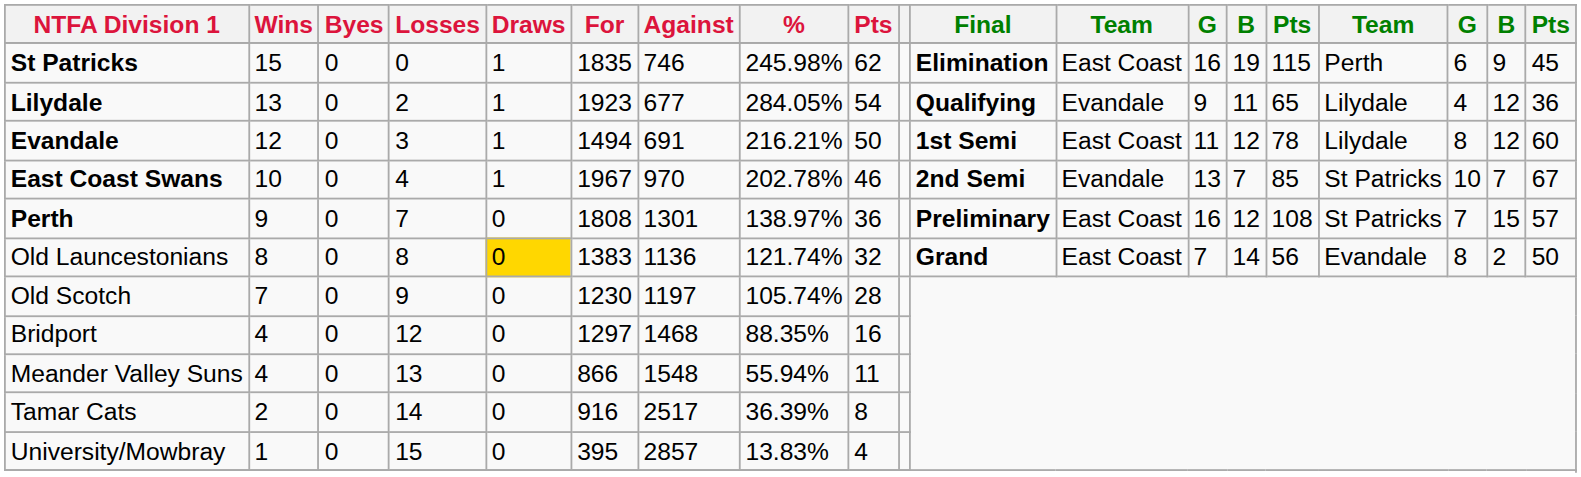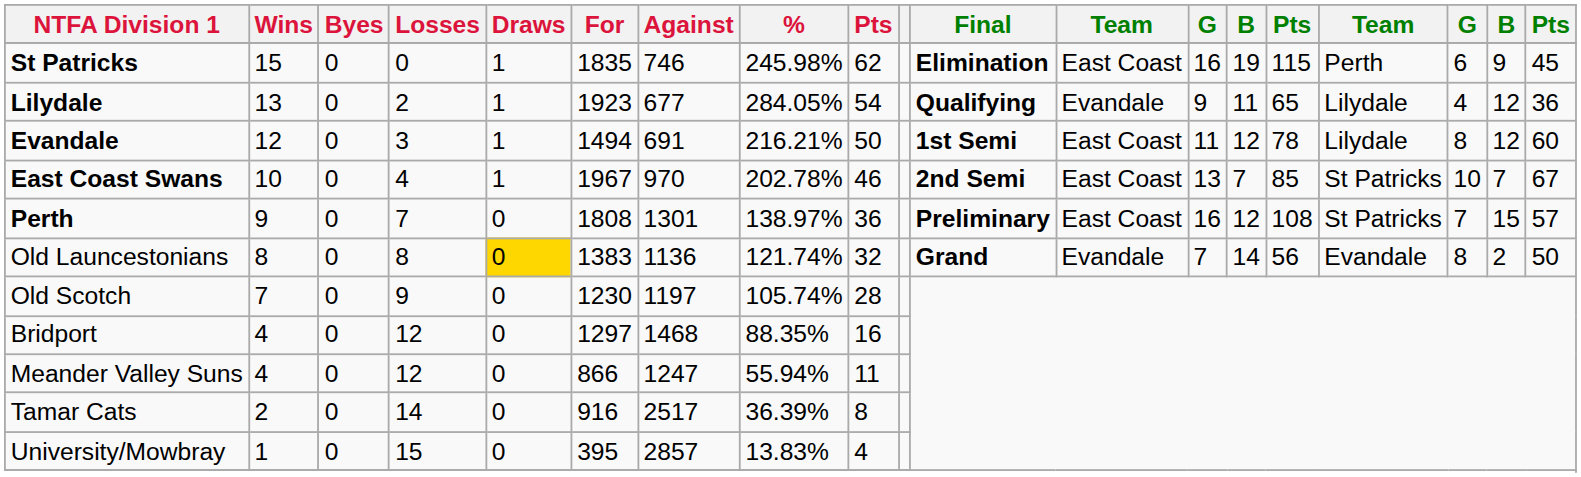 <table style="font-size: 85%; text-align: left;" class="wikitable">
 <tr>
 <th style="color:crimson">NTFA Division 1</th>
 <th style="color:crimson">Wins</th>
 <th style="color:crimson">Byes</th>
 <th style="color:crimson">Losses</th>
 <th style="color:crimson">Draws</th>
 <th style="color:crimson">For</th>
 <th style="color:crimson">Against</th>
 <th style="color:crimson">%</th>
 <th style="color:crimson">Pts</th>
 <th></th>
 <th style="color:green">Final</th>
 <th style="color:green">Team</th>
 <th style="color:green">G</th>
 <th style="color:green">B</th>
 <th style="color:green">Pts</th>
 <th style="color:green">Team</th>
 <th style="color:green">G</th>
 <th style="color:green">B</th>
 <th style="color:green">Pts</th>
 </tr>
 <tr>
 </tr>
 <tr>
 </tr>
 <tr>
 <td><strong>	St Patricks	</strong></td>
 <td>15</td>
 <td>0</td>
 <td>0</td>
 <td>1</td>
 <td>1835</td>
 <td>746</td>
 <td>245.98%</td>
 <td>62</td>
 <td></td>
 <td><strong>Elimination</strong></td>
 <td>East Coast</td>
 <td>16</td>
 <td>19</td>
 <td>115</td>
 <td>Perth</td>
 <td>6</td>
 <td>9</td>
 <td>45</td>
 </tr>
 <tr>
 <td><strong>	Lilydale	</strong></td>
 <td>13</td>
 <td>0</td>
 <td>2</td>
 <td>1</td>
 <td>1923</td>
 <td>677</td>
 <td>284.05%</td>
 <td>54</td>
 <td></td>
 <td><strong>Qualifying</strong></td>
 <td>Evandale</td>
 <td>9</td>
 <td>11</td>
 <td>65</td>
 <td>Lilydale</td>
 <td>4</td>
 <td>12</td>
 <td>36</td>
 </tr>
 <tr>
 <td><strong>	Evandale	</strong></td>
 <td>12</td>
 <td>0</td>
 <td>3</td>
 <td>1</td>
 <td>1494</td>
 <td>691</td>
 <td>216.21%</td>
 <td>50</td>
 <td></td>
 <td><strong>1st Semi</strong></td>
 <td>East Coast</td>
 <td>11</td>
 <td>12</td>
 <td>78</td>
 <td>Lilydale</td>
 <td>8</td>
 <td>12</td>
 <td>60</td>
 </tr>
 <tr>
 <td><strong>	East Coast Swans	</strong></td>
 <td>10</td>
 <td>0</td>
 <td>4</td>
 <td>1</td>
 <td>1967</td>
 <td>970</td>
 <td>202.78%</td>
 <td>46</td>
 <td></td>
 <td><strong>2nd Semi</strong></td>
-<td>Evandale</td>
+<td>East Coast</td>
 <td>13</td>
 <td>7</td>
 <td>85</td>
 <td>St Patricks</td>
 <td>10</td>
 <td>7</td>
 <td>67</td>
 </tr>
 <tr>
 <td><strong>	Perth	</strong></td>
 <td>9</td>
 <td>0</td>
 <td>7</td>
 <td>0</td>
 <td>1808</td>
 <td>1301</td>
 <td>138.97%</td>
 <td>36</td>
 <td></td>
 <td><strong>Preliminary</strong></td>
 <td>East Coast</td>
 <td>16</td>
 <td>12</td>
 <td>108</td>
 <td>St Patricks</td>
 <td>7</td>
 <td>15</td>
 <td>57</td>
 </tr>
 <tr>
 <td>Old Launcestonians</td>
 <td>8</td>
 <td>0</td>
 <td>8</td>
 <td style="background: gold;">0</td>
 <td>1383</td>
 <td>1136</td>
 <td>121.74%</td>
 <td>32</td>
 <td></td>
 <td><strong>Grand</strong></td>
-<td>East Coast</td>
+<td>Evandale</td>
 <td>7</td>
 <td>14</td>
 <td>56</td>
 <td>Evandale</td>
 <td>8</td>
 <td>2</td>
 <td>50</td>
 </tr>
 <tr>
 <td>Old Scotch</td>
 <td>7</td>
 <td>0</td>
 <td>9</td>
 <td>0</td>
 <td>1230</td>
 <td>1197</td>
 <td>105.74%</td>
 <td>28</td>
 <td></td>
 </tr>
 <tr>
 <td>Bridport</td>
 <td>4</td>
 <td>0</td>
 <td>12</td>
 <td>0</td>
 <td>1297</td>
 <td>1468</td>
 <td>88.35%</td>
 <td>16</td>
 <td></td>
 </tr>
 <tr>
 <td>Meander Valley Suns</td>
 <td>4</td>
 <td>0</td>
-<td>13</td>
+<td>12</td>
 <td>0</td>
 <td>866</td>
-<td>1548</td>
+<td>1247</td>
 <td>55.94%</td>
 <td>11</td>
 <td></td>
 </tr>
 <tr>
 <td>Tamar Cats</td>
 <td>2</td>
 <td>0</td>
 <td>14</td>
 <td>0</td>
 <td>916</td>
 <td>2517</td>
 <td>36.39%</td>
 <td>8</td>
 <td></td>
 </tr>
 <tr>
 <td>University/Mowbray</td>
 <td>1</td>
 <td>0</td>
 <td>15</td>
 <td>0</td>
 <td>395</td>
 <td>2857</td>
 <td>13.83%</td>
 <td>4</td>
 <td></td>
 </tr>
 <tr>
 </tr>
 </table>
